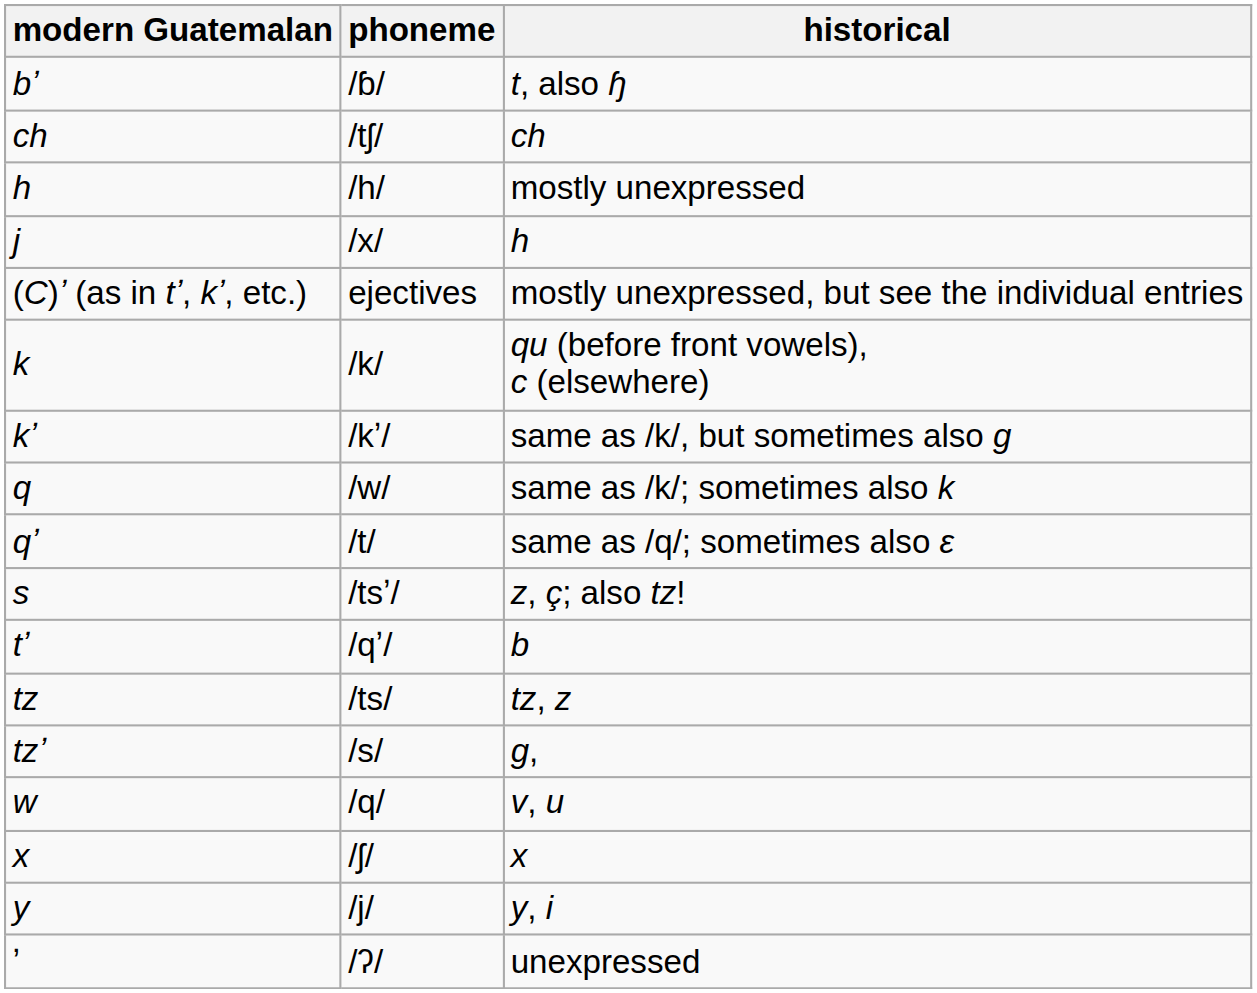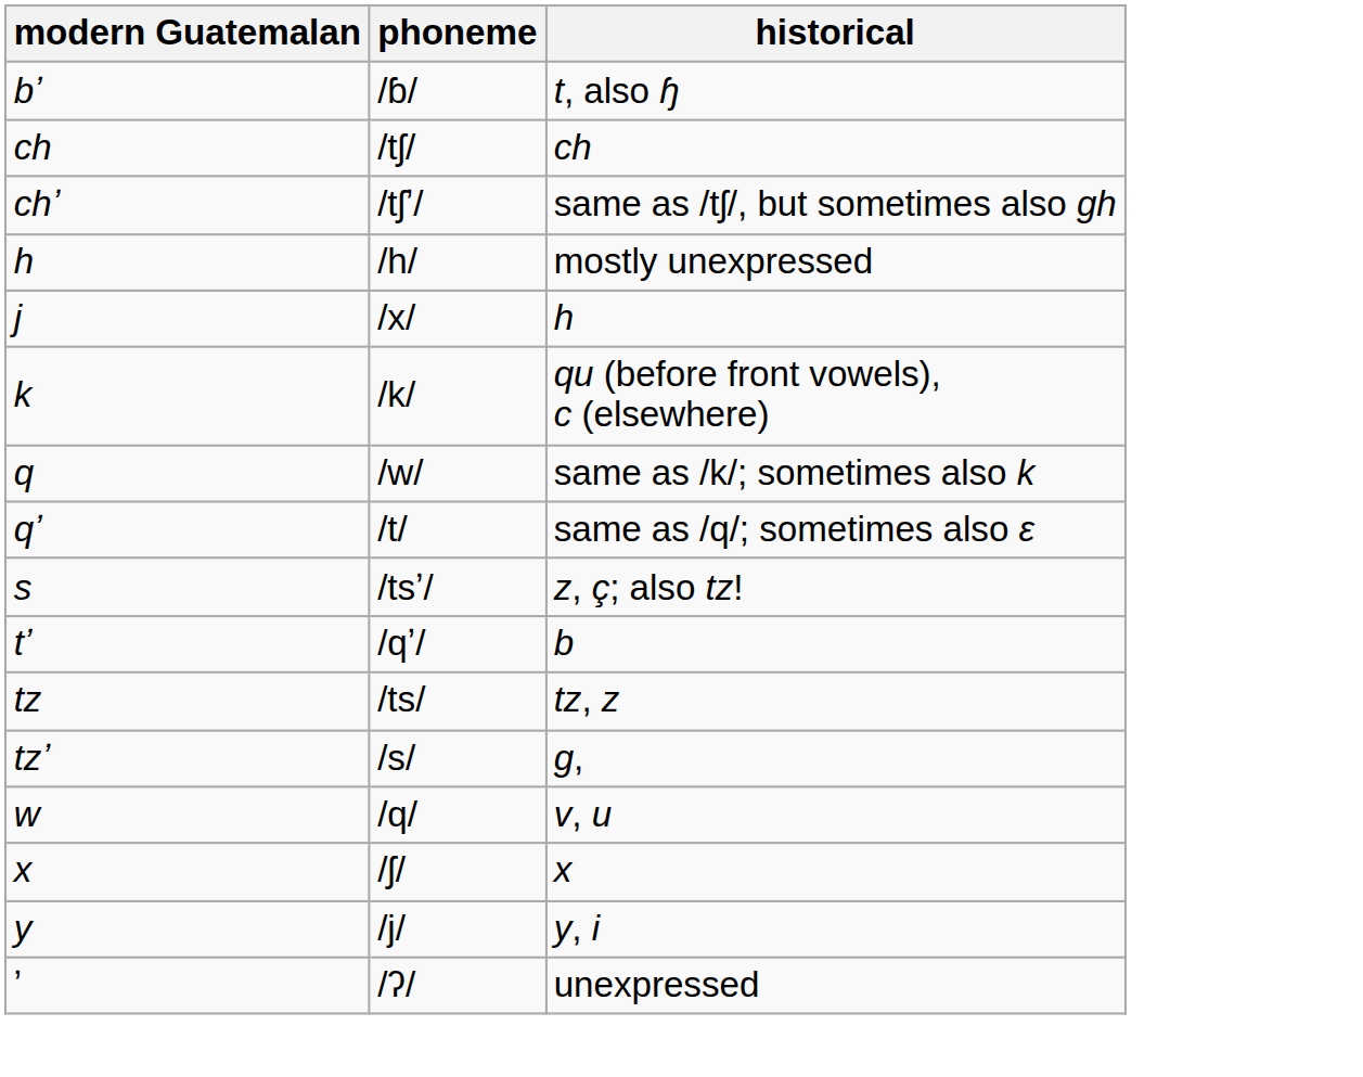 <table class="wikitable">
 <tr>
 <th>modern Guatemalan</th>
 <th>phoneme</th>
 <th>historical</th>
 </tr>
 <tr>
 <td><em>bʼ</em></td>
 <td>/ɓ/</td>
 <td><em>t</em>, also <em>ɧ</em></td>
 </tr>
 <tr>
 <td><em>ch</em></td>
 <td>/tʃ/</td>
 <td><em>ch</em></td>
 </tr>
 <tr>
+<td><em>chʼ</em></td>
+<td>/tʃʼ/</td>
+<td>same as /tʃ/, but sometimes also <em>gh</em></td>
+</tr>
+<tr>
 <td><em>h</em></td>
 <td>/h/</td>
 <td>mostly unexpressed</td>
 </tr>
 <tr>
 <td><em>j</em></td>
 <td>/x/</td>
 <td><em>h</em></td>
 </tr>
 <tr>
-<td>(<em>C</em>)<em>ʼ</em> (as in <em>tʼ</em>, <em>kʼ</em>, etc.)</td>
-<td>ejectives</td>
-<td>mostly unexpressed, but see the individual entries</td>
-</tr>
-<tr>
 <td><em>k</em></td>
 <td>/k/</td>
 <td><em>qu</em> (before front vowels),<br><em>c</em> (elsewhere)</td>
-</tr>
-<tr>
-<td><em>kʼ</em></td>
-<td>/kʼ/</td>
-<td>same as /k/, but sometimes also <em>g</em></td>
 </tr>
 <tr>
 <td><em>q</em></td>
 <td>/w/</td>
 <td>same as /k/; sometimes also <em>k</em></td>
 </tr>
 <tr>
 <td><em>qʼ</em></td>
 <td>/t/</td>
 <td>same as /q/; sometimes also <em>ɛ</em></td>
 </tr>
 <tr>
 <td><em>s</em></td>
 <td>/tsʼ/</td>
 <td><em>z</em>, <em>ç</em>; also <em>tz</em>!</td>
 </tr>
 <tr>
 <td><em>tʼ</em></td>
 <td>/qʼ/</td>
 <td><em>b</em></td>
 </tr>
 <tr>
 <td><em>tz</em></td>
 <td>/ts/</td>
 <td><em>tz</em>, <em>z</em></td>
 </tr>
 <tr>
 <td><em>tzʼ</em></td>
 <td>/s/</td>
 <td><em>g</em>,</td>
 </tr>
 <tr>
 <td><em>w</em></td>
 <td>/q/</td>
 <td><em>v</em>, <em>u</em></td>
 </tr>
 <tr>
 <td><em>x</em></td>
 <td>/ʃ/</td>
 <td><em>x</em></td>
 </tr>
 <tr>
 <td><em>y</em></td>
 <td>/j/</td>
 <td><em>y</em>, <em>i</em></td>
 </tr>
 <tr>
 <td>ʼ</td>
 <td>/ʔ/</td>
 <td>unexpressed</td>
 </tr>
 </table>
